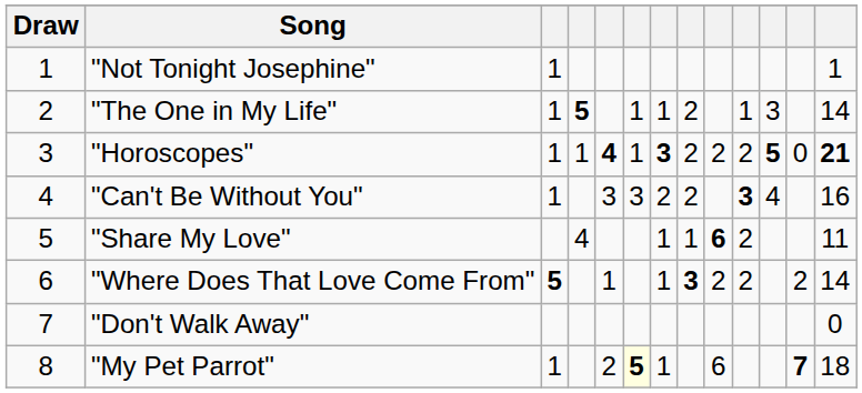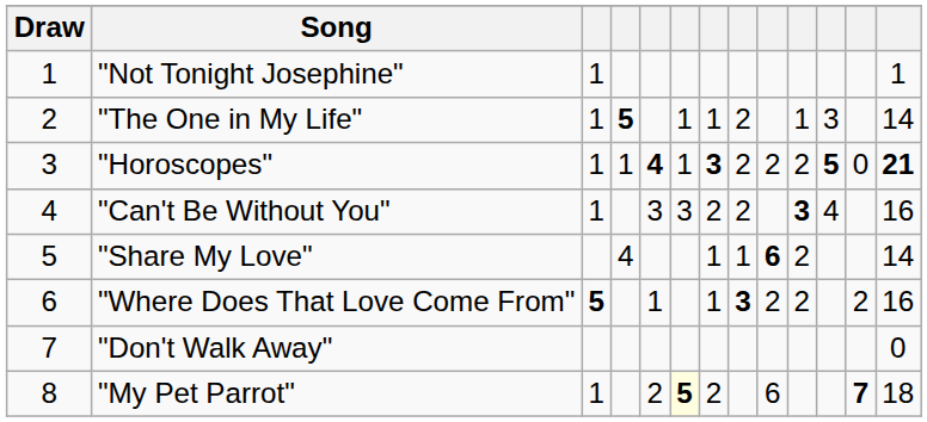 <table class="wikitable" style="margin: 1em auto 1em auto; text-align:center;">
 <tr>
 </tr>
 <tr>
 <th>Draw</th>
 <th>Song</th>
 <th></th>
 <th></th>
 <th></th>
 <th></th>
 <th></th>
 <th></th>
 <th></th>
 <th></th>
 <th></th>
 <th></th>
 <th></th>
 </tr>
 <tr --->
 <td>1</td>
 <td align="left">"Not Tonight Josephine"</td>
 <td>1</td>
 <td></td>
 <td></td>
 <td></td>
 <td></td>
 <td></td>
 <td></td>
 <td></td>
 <td></td>
 <td></td>
 <td>1</td>
 </tr>
 <tr --->
 <td>2</td>
 <td align="left">"The One in My Life"</td>
 <td>1</td>
 <td><strong>5</strong></td>
 <td></td>
 <td>1</td>
 <td>1</td>
 <td>2</td>
 <td></td>
 <td>1</td>
 <td>3</td>
 <td></td>
 <td>14</td>
 </tr>
 <tr --->
 <td>3</td>
 <td align="left">"Horoscopes"</td>
 <td>1</td>
 <td>1</td>
 <td><strong>4</strong></td>
 <td>1</td>
 <td><strong>3</strong></td>
 <td>2</td>
 <td>2</td>
 <td>2</td>
 <td><strong>5</strong></td>
 <td>0</td>
 <td><strong>21</strong></td>
 </tr>
 <tr --->
 <td>4</td>
 <td align="left">"Can't Be Without You"</td>
 <td>1</td>
 <td></td>
 <td>3</td>
 <td>3</td>
 <td>2</td>
 <td>2</td>
 <td></td>
 <td><strong>3</strong></td>
 <td>4</td>
 <td></td>
 <td>16</td>
 </tr>
 <tr --->
 <td>5</td>
 <td align="left">"Share My Love"</td>
 <td></td>
 <td>4</td>
 <td></td>
 <td></td>
 <td>1</td>
 <td>1</td>
 <td><strong>6</strong></td>
 <td>2</td>
 <td></td>
 <td></td>
-<td>11</td>
+<td>14</td>
 </tr>
 <tr --->
 <td>6</td>
 <td align="left">"Where Does That Love Come From"</td>
 <td><strong>5</strong></td>
 <td></td>
 <td>1</td>
 <td></td>
 <td>1</td>
 <td><strong>3</strong></td>
 <td>2</td>
 <td>2</td>
 <td></td>
 <td>2</td>
-<td>14</td>
+<td>16</td>
 </tr>
 <tr --->
 <td>7</td>
 <td align="left">"Don't Walk Away"</td>
 <td></td>
 <td></td>
 <td></td>
 <td></td>
 <td></td>
 <td></td>
 <td></td>
 <td></td>
 <td></td>
 <td></td>
 <td>0</td>
 </tr>
 <tr --->
 <td>8</td>
 <td align="left">"My Pet Parrot"</td>
 <td>1</td>
 <td></td>
 <td>2</td>
 <td style="background: lightyellow;"><strong>5</strong></td>
-<td>1</td>
+<td>2</td>
 <td></td>
 <td>6</td>
 <td></td>
 <td></td>
 <td><strong>7</strong></td>
 <td>18</td>
 </tr>
 </table>
